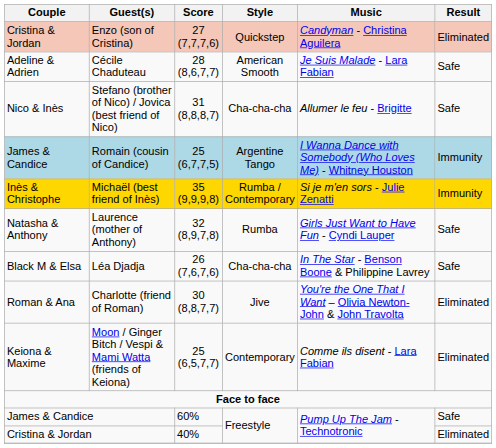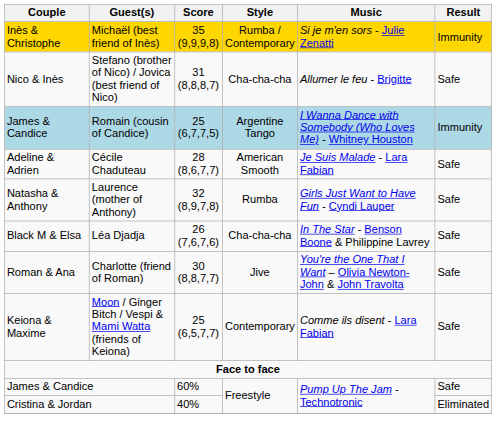 <table class="wikitable" style="width:80%;">
 <tr>
 <th style="width:20%;">Couple</th>
 <th style="width:20%;">Guest(s)</th>
 <th style="width:10%;">Score</th>
 <th style="width:15%;">Style</th>
 <th style="width:60%;">Music</th>
 <th style="width:60%;">Result</th>
 </tr>
-<tr style="background:#f4c7b8;">
-<td>Cristina & Jordan</td>
-<td>Enzo (son of Cristina)</td>
-<td style="text-align:center;">27 (7,7,7,6)</td>
-<td style="text-align:center;">Quickstep</td>
-<td><em> <a href='#'>Candyman</a></em> - <a href='#'>Christina Aguilera</a></td>
-<td>Eliminated</td>
-</tr>
-<tr>
-<td>Adeline & Adrien</td>
-<td>Cécile Chaduteau</td>
-<td style="text-align:center;">28 (8,6,7,7)</td>
-<td style="text-align:center;">American Smooth</td>
-<td><em><a href='#'>Je Suis Malade</a></em> - <a href='#'>Lara Fabian</a></td>
-<td>Safe</td>
+<tr style="background:gold;">
+<td>Inès & Christophe</td>
+<td>Michaël (best friend of Inès)</td>
+<td style="text-align:center;">35 (9,9,9,8)</td>
+<td style="text-align:center;">Rumba / Contemporary</td>
+<td><em>Si je m'en sors</em> - <a href='#'>Julie Zenatti</a></td>
+<td>Immunity</td>
 </tr>
 <tr>
 <td>Nico & Inès</td>
 <td>Stefano (brother of Nico) / Jovica (best friend of Nico)</td>
 <td style="text-align:center;">31 (8,8,8,7)</td>
 <td style="text-align:center;">Cha-cha-cha</td>
 <td><em>Allumer le feu</em> - <a href='#'>Brigitte</a></td>
 <td>Safe</td>
 </tr>
 <tr style="background:lightblue;">
 <td>James & Candice</td>
 <td>Romain (cousin of Candice)</td>
 <td style="text-align:center;">25 (6,7,7,5)</td>
 <td style="text-align:center;">Argentine Tango</td>
 <td><em><a href='#'>I Wanna Dance with Somebody (Who Loves Me)</a></em> - <a href='#'>Whitney Houston</a></td>
 <td>Immunity</td>
 </tr>
-<tr style="background:gold;">
-<td>Inès & Christophe</td>
-<td>Michaël (best friend of Inès)</td>
-<td style="text-align:center;">35 (9,9,9,8)</td>
-<td style="text-align:center;">Rumba / Contemporary</td>
-<td><em>Si je m'en sors</em> - <a href='#'>Julie Zenatti</a></td>
-<td>Immunity</td>
+<tr>
+<td>Adeline & Adrien</td>
+<td>Cécile Chaduteau</td>
+<td style="text-align:center;">28 (8,6,7,7)</td>
+<td style="text-align:center;">American Smooth</td>
+<td><em><a href='#'>Je Suis Malade</a></em> - <a href='#'>Lara Fabian</a></td>
+<td>Safe</td>
 </tr>
 <tr>
 <td>Natasha & Anthony</td>
 <td>Laurence (mother of Anthony)</td>
 <td style="text-align:center;">32 (8,9,7,8)</td>
 <td style="text-align:center;">Rumba</td>
 <td><em><a href='#'>Girls Just Want to Have Fun</a></em> - <a href='#'>Cyndi Lauper</a></td>
 <td>Safe</td>
 </tr>
 <tr>
 <td>Black M & Elsa</td>
 <td>Léa Djadja</td>
 <td style="text-align:center;">26 (7,6,7,6)</td>
 <td style="text-align:center;">Cha-cha-cha</td>
 <td><em><a href='#'>In The Star</a></em> - <a href='#'>Benson Boone</a> & Philippine Lavrey</td>
 <td>Safe</td>
 </tr>
 <tr>
 <td>Roman & Ana</td>
 <td>Charlotte (friend of Roman)</td>
 <td style="text-align:center;">30 (8,8,7,7)</td>
 <td style="text-align:center;">Jive</td>
 <td><em><a href='#'>You're the One That I Want</a></em> – <a href='#'>Olivia Newton-John</a> & <a href='#'>John Travolta</a></td>
-<td>Eliminated</td>
+<td>Safe</td>
 </tr>
 <tr>
 <td>Keiona & Maxime</td>
 <td><a href='#'>Moon</a> / Ginger Bitch / Vespi & <a href='#'>Mami Watta</a> (friends of Keiona)</td>
 <td style="text-align:center;">25 (6,5,7,7)</td>
 <td style="text-align:center;">Contemporary</td>
 <td><em>Comme ils disent</em> - <a href='#'>Lara Fabian</a></td>
-<td>Eliminated</td>
+<td>Safe</td>
 </tr>
 <tr>
 <td colspan=6 style="text-align:center;"><strong>Face to face</strong></td>
 </tr>
 <tr>
 <td colspan=2>James & Candice</td>
 <td>60%</td>
 <td rowspan=2>Freestyle</td>
 <td rowspan=2><em><a href='#'>Pump Up The Jam</a></em> - <a href='#'>Technotronic</a></td>
 <td>Safe</td>
 </tr>
 <tr>
 <td colspan=2>Cristina & Jordan</td>
 <td>40%</td>
 <td>Eliminated</td>
 </tr>
 <tr>
 </tr>
 </table>
